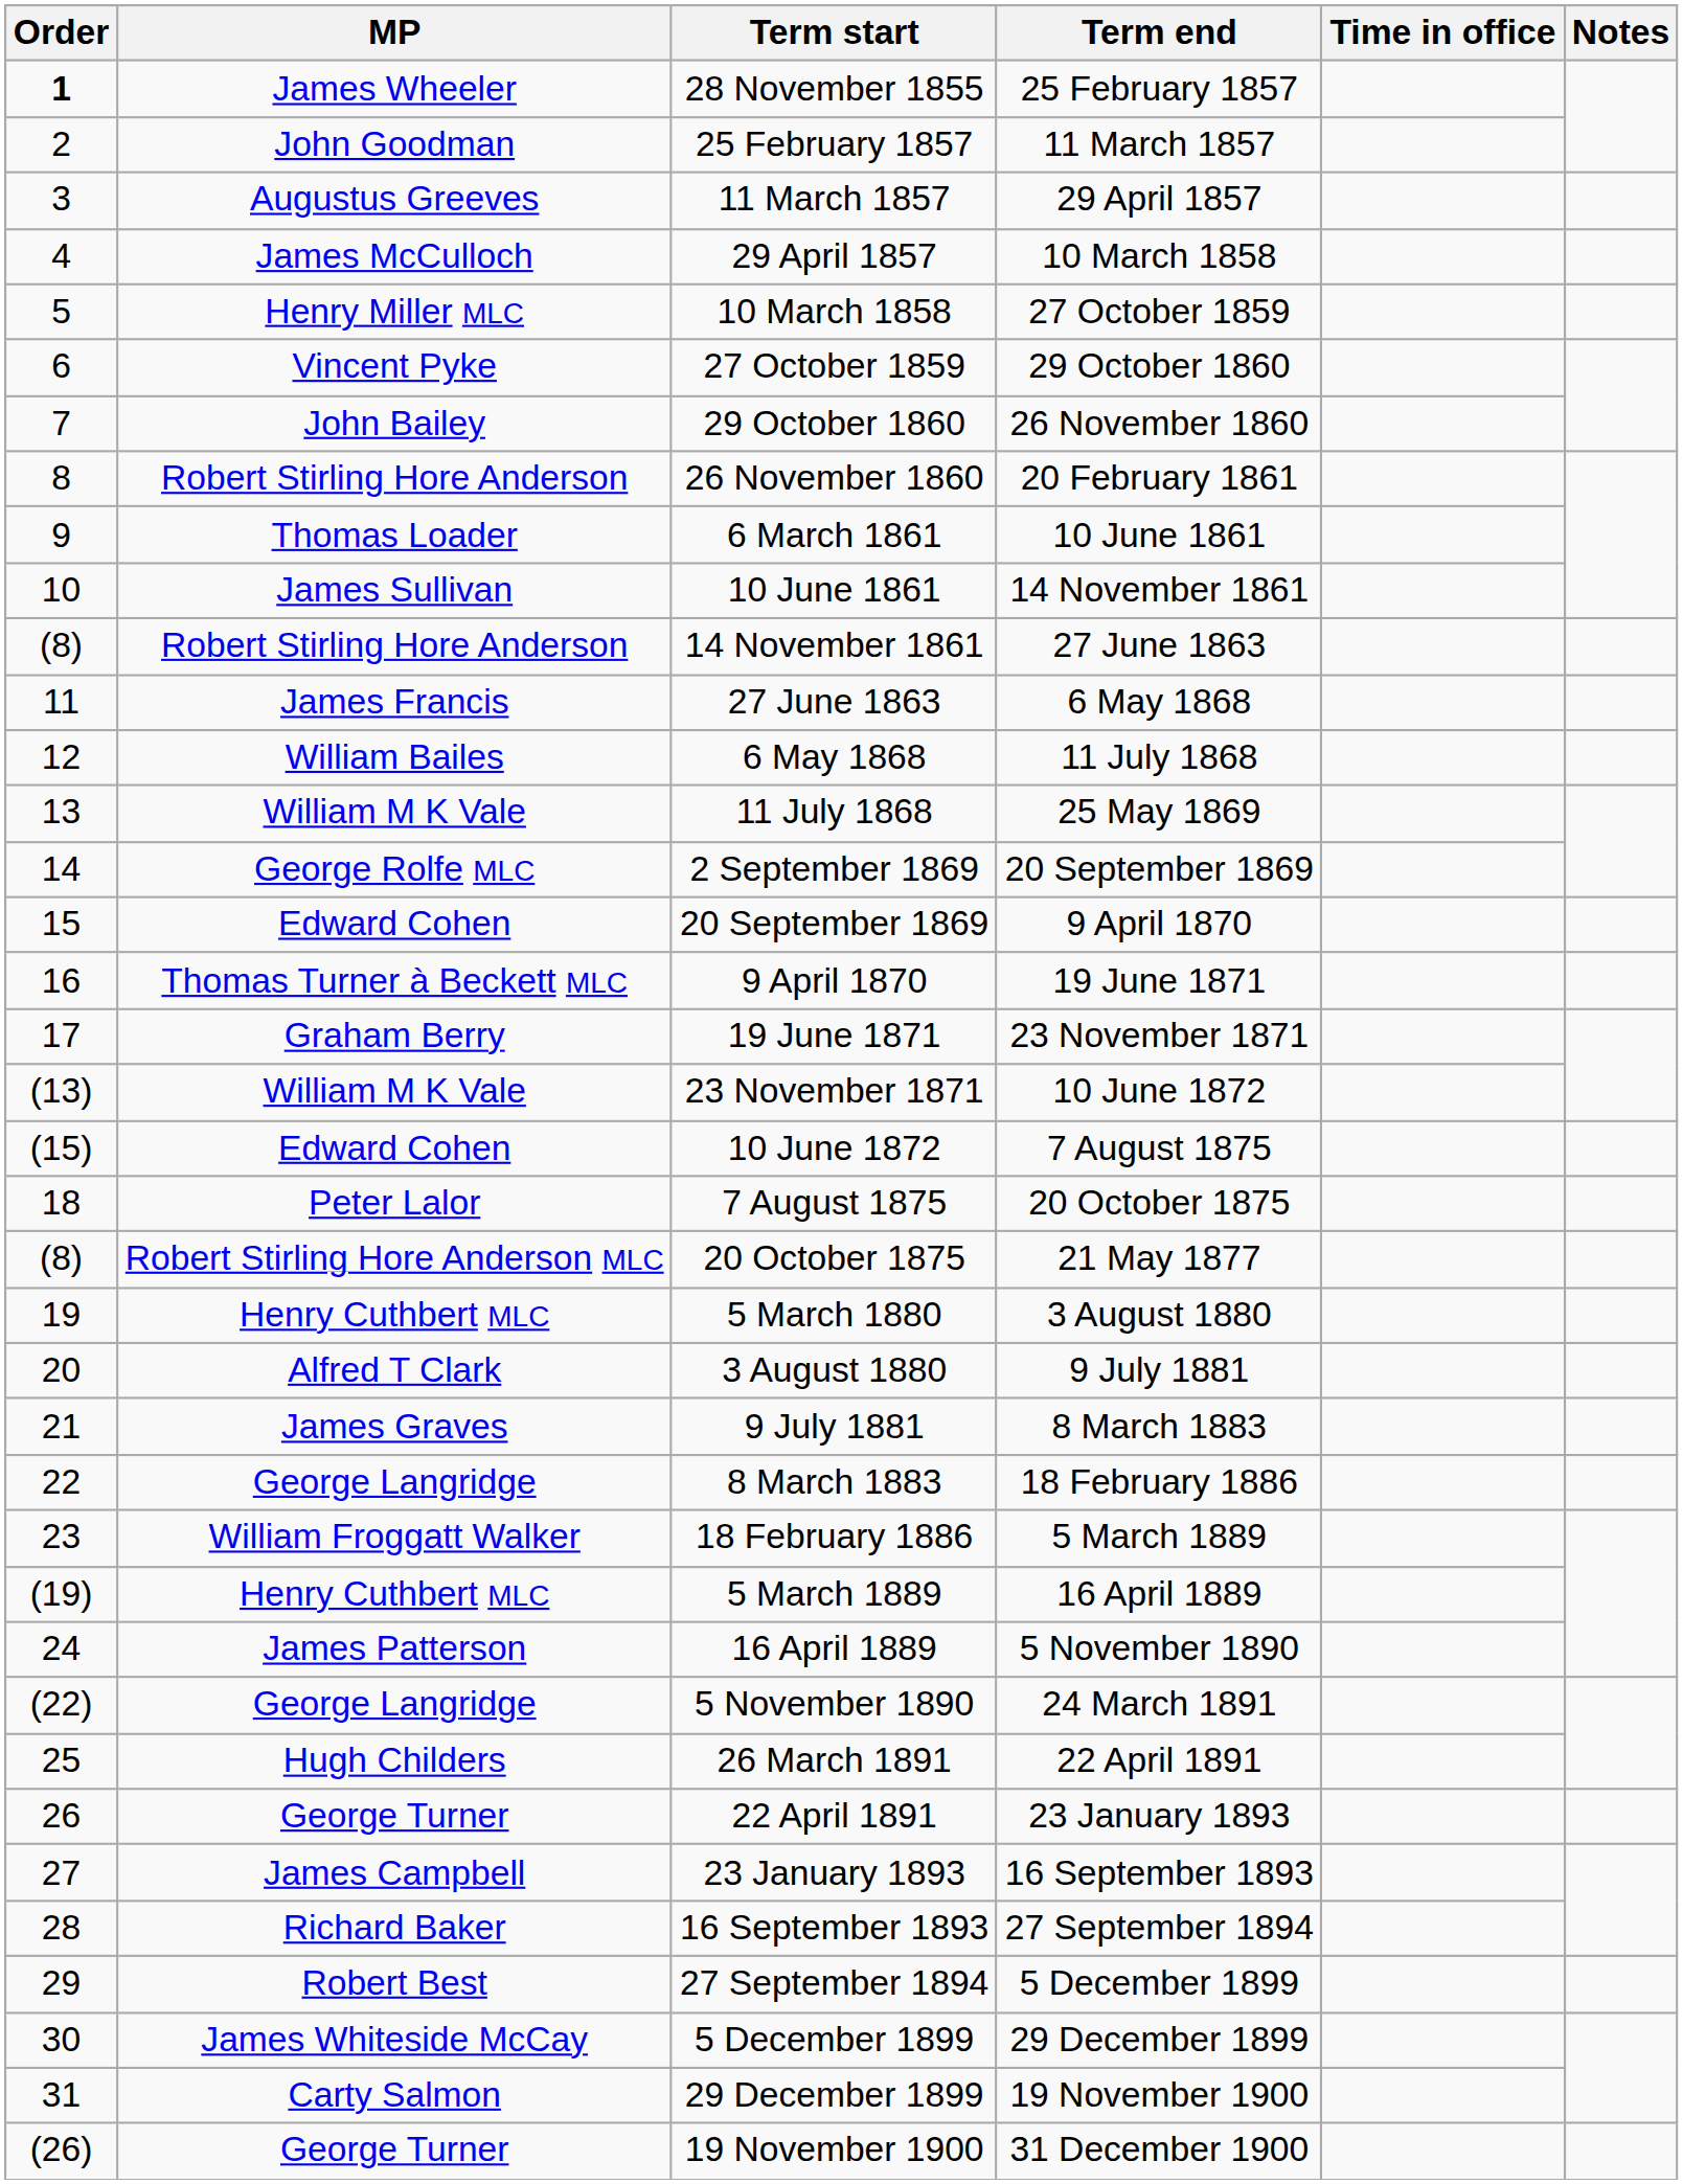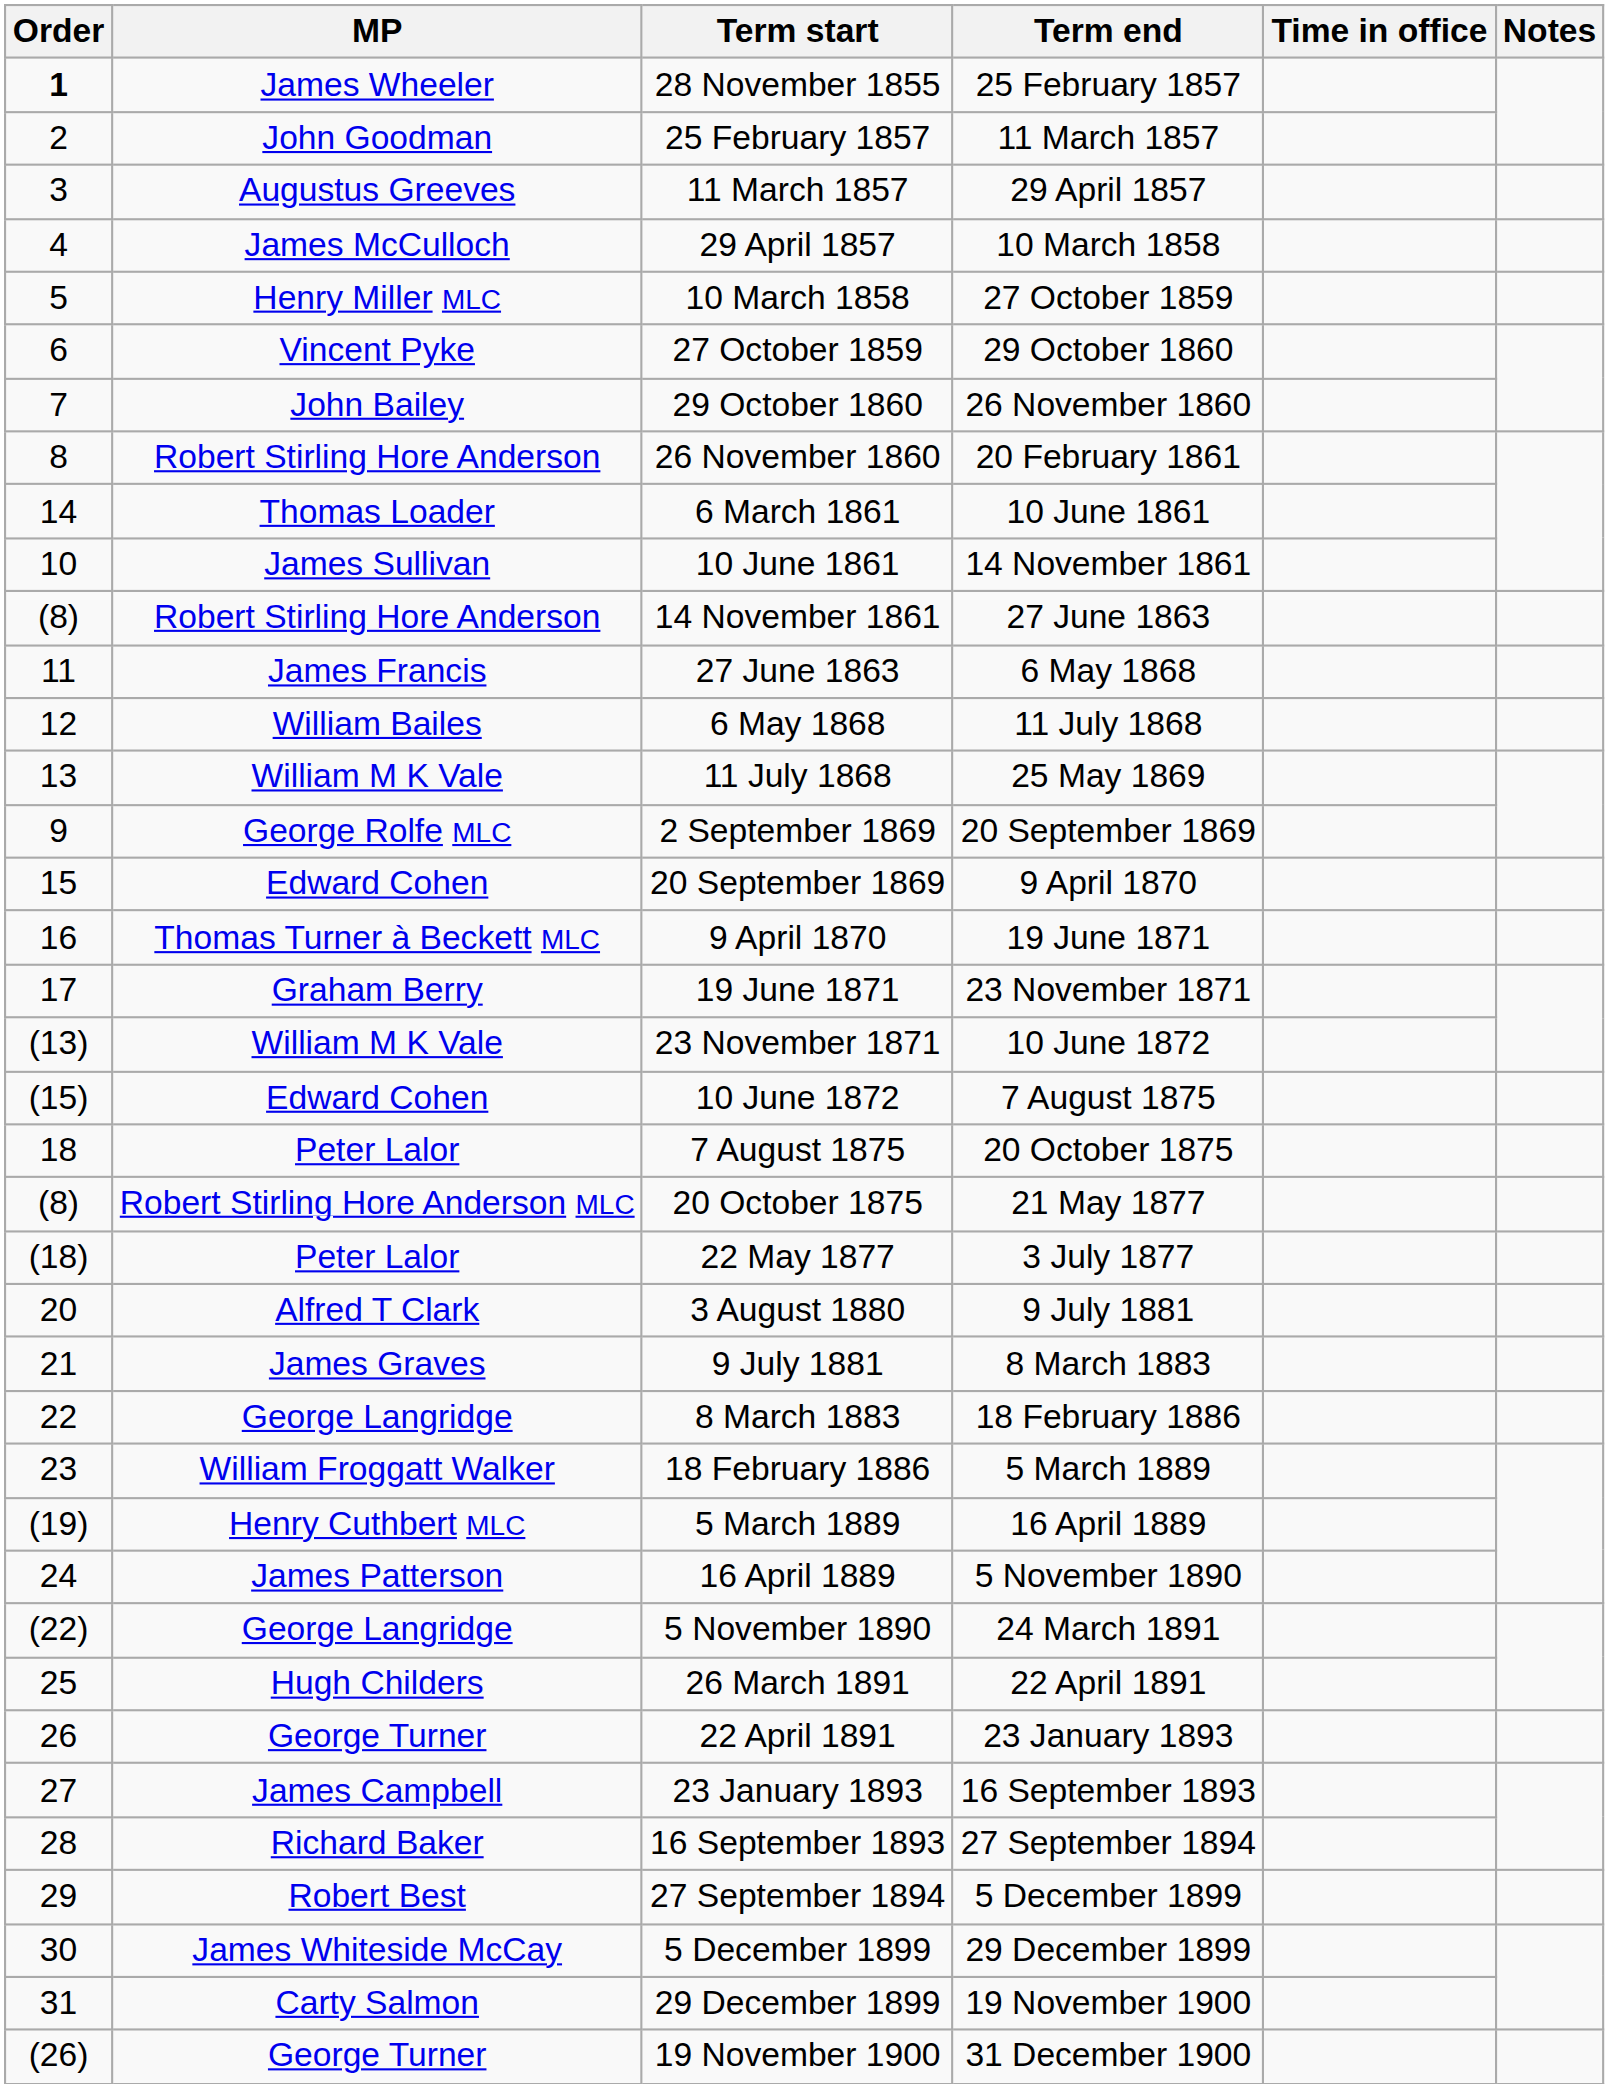 <table class="wikitable" style="text-align:center">
 <tr>
 <th>Order</th>
 <th>MP</th>
 <th>Term start</th>
 <th>Term end</th>
 <th>Time in office</th>
 <th>Notes</th>
 </tr>
 <tr>
 <td><strong>1</strong></td>
 <td><a href='#'>James Wheeler</a> </td>
 <td>28 November 1855</td>
 <td>25 February 1857</td>
 <td></td>
 <td rowspan="2"></td>
 </tr>
 <tr>
 <td>2</td>
 <td><a href='#'>John Goodman</a> </td>
 <td>25 February 1857</td>
 <td>11 March 1857</td>
 <td></td>
 </tr>
 <tr>
 <td>3</td>
 <td><a href='#'>Augustus Greeves</a> </td>
 <td>11 March 1857</td>
 <td>29 April 1857</td>
 <td></td>
 <td></td>
 </tr>
 <tr>
 <td>4</td>
 <td><a href='#'>James McCulloch</a> </td>
 <td>29 April 1857</td>
 <td>10 March 1858</td>
 <td></td>
 <td></td>
 </tr>
 <tr>
 <td>5</td>
 <td><a href='#'>Henry Miller</a> <a href='#'><small>MLC</small></a></td>
 <td>10 March 1858</td>
 <td>27 October 1859</td>
 <td></td>
 <td></td>
 </tr>
 <tr>
 <td>6</td>
 <td><a href='#'>Vincent Pyke</a> </td>
 <td>27 October 1859</td>
 <td>29 October 1860</td>
 <td></td>
 <td rowspan="2"></td>
 </tr>
 <tr>
 <td>7</td>
 <td><a href='#'>John Bailey</a> </td>
 <td>29 October 1860</td>
 <td>26 November 1860</td>
 <td></td>
 </tr>
 <tr>
 <td>8</td>
 <td><a href='#'>Robert Stirling Hore Anderson</a> </td>
 <td>26 November 1860</td>
 <td>20 February 1861</td>
 <td></td>
 <td rowspan="3"></td>
 </tr>
 <tr>
-<td>9</td>
+<td>14</td>
 <td><a href='#'>Thomas Loader</a> </td>
 <td>6 March 1861</td>
 <td>10 June 1861</td>
 <td></td>
 </tr>
 <tr>
 <td>10</td>
 <td><a href='#'>James Sullivan</a> </td>
 <td>10 June 1861</td>
 <td>14 November 1861</td>
 <td></td>
 </tr>
 <tr>
 <td>(8)</td>
 <td><a href='#'>Robert Stirling Hore Anderson</a> </td>
 <td>14 November 1861</td>
 <td>27 June 1863</td>
 <td></td>
 <td></td>
 </tr>
 <tr>
 <td>11</td>
 <td><a href='#'>James Francis</a> </td>
 <td>27 June 1863</td>
 <td>6 May 1868</td>
 <td></td>
 <td></td>
 </tr>
 <tr>
 <td>12</td>
 <td><a href='#'>William Bailes</a> </td>
 <td>6 May 1868</td>
 <td>11 July 1868</td>
 <td></td>
 <td></td>
 </tr>
 <tr>
 <td>13</td>
 <td><a href='#'>William M K Vale</a> </td>
 <td>11 July 1868</td>
 <td>25 May 1869</td>
 <td></td>
 <td rowspan="2"></td>
 </tr>
 <tr>
-<td>14</td>
+<td>9</td>
 <td><a href='#'>George Rolfe</a> <a href='#'><small>MLC</small></a></td>
 <td>2 September 1869</td>
 <td>20 September 1869</td>
 <td></td>
 </tr>
 <tr>
 <td>15</td>
 <td><a href='#'>Edward Cohen</a> </td>
 <td>20 September 1869</td>
 <td>9 April 1870</td>
 <td></td>
 <td></td>
 </tr>
 <tr>
 <td>16</td>
 <td><a href='#'>Thomas Turner à Beckett</a> <a href='#'><small>MLC</small></a></td>
 <td>9 April 1870</td>
 <td>19 June 1871</td>
 <td></td>
 <td></td>
 </tr>
 <tr>
 <td>17</td>
 <td><a href='#'>Graham Berry</a> </td>
 <td>19 June 1871</td>
 <td>23 November 1871</td>
 <td></td>
 <td rowspan="2"></td>
 </tr>
 <tr>
 <td>(13)</td>
 <td><a href='#'>William M K Vale</a> </td>
 <td>23 November 1871</td>
 <td>10 June 1872</td>
 <td></td>
 </tr>
 <tr>
 <td>(15)</td>
 <td><a href='#'>Edward Cohen</a> </td>
 <td>10 June 1872</td>
 <td>7 August 1875</td>
 <td></td>
 <td></td>
 </tr>
 <tr>
 <td>18</td>
 <td><a href='#'>Peter Lalor</a> </td>
 <td>7 August 1875</td>
 <td>20 October 1875</td>
 <td></td>
 <td></td>
 </tr>
 <tr>
 <td>(8)</td>
 <td><a href='#'>Robert Stirling Hore Anderson</a> <a href='#'><small>MLC</small></a></td>
 <td>20 October 1875</td>
 <td>21 May 1877</td>
 <td></td>
 <td></td>
 </tr>
 <tr>
-<td>19</td>
-<td><a href='#'>Henry Cuthbert</a> <a href='#'><small>MLC</small></a></td>
-<td>5 March 1880</td>
-<td>3 August 1880</td>
+<td>(18)</td>
+<td><a href='#'>Peter Lalor</a> </td>
+<td>22 May 1877</td>
+<td>3 July 1877</td>
 <td></td>
 <td></td>
 </tr>
 <tr>
 <td>20</td>
 <td><a href='#'>Alfred T Clark</a> </td>
 <td>3 August 1880</td>
 <td>9 July 1881</td>
 <td></td>
 <td></td>
 </tr>
 <tr>
 <td>21</td>
 <td><a href='#'>James Graves</a> </td>
 <td>9 July 1881</td>
 <td>8 March 1883</td>
 <td></td>
 <td></td>
 </tr>
 <tr>
 <td>22</td>
 <td><a href='#'>George Langridge</a> </td>
 <td>8 March 1883</td>
 <td>18 February 1886</td>
 <td></td>
 <td></td>
 </tr>
 <tr>
 <td>23</td>
 <td><a href='#'>William Froggatt Walker</a> </td>
 <td>18 February 1886</td>
 <td>5 March 1889</td>
 <td></td>
 <td rowspan="3"></td>
 </tr>
 <tr>
 <td>(19)</td>
 <td><a href='#'>Henry Cuthbert</a> <a href='#'><small>MLC</small></a></td>
 <td>5 March 1889</td>
 <td>16 April 1889</td>
 <td></td>
 </tr>
 <tr>
 <td>24</td>
 <td><a href='#'>James Patterson</a> </td>
 <td>16 April 1889</td>
 <td>5 November 1890</td>
 <td></td>
 </tr>
 <tr>
 <td>(22)</td>
 <td><a href='#'>George Langridge</a> </td>
 <td>5 November 1890</td>
 <td>24 March 1891</td>
 <td></td>
 <td rowspan="2"></td>
 </tr>
 <tr>
 <td>25</td>
 <td><a href='#'>Hugh Childers</a> </td>
 <td>26 March 1891</td>
 <td>22 April 1891</td>
 <td></td>
 </tr>
 <tr>
 <td>26</td>
 <td><a href='#'>George Turner</a> </td>
 <td>22 April 1891</td>
 <td>23 January 1893</td>
 <td></td>
 <td></td>
 </tr>
 <tr>
 <td>27</td>
 <td><a href='#'>James Campbell</a> </td>
 <td>23 January 1893</td>
 <td>16 September 1893</td>
 <td></td>
 <td rowspan="2"></td>
 </tr>
 <tr>
 <td>28</td>
 <td><a href='#'>Richard Baker</a> </td>
 <td>16 September 1893</td>
 <td>27 September 1894</td>
 <td></td>
 </tr>
 <tr>
 <td>29</td>
 <td><a href='#'>Robert Best</a> </td>
 <td>27 September 1894</td>
 <td>5 December 1899</td>
 <td></td>
 <td></td>
 </tr>
 <tr>
 <td>30</td>
 <td><a href='#'>James Whiteside McCay</a> </td>
 <td>5 December 1899</td>
 <td>29 December 1899</td>
 <td></td>
 <td rowspan="2"></td>
 </tr>
 <tr>
 <td>31</td>
 <td><a href='#'>Carty Salmon</a> </td>
 <td>29 December 1899</td>
 <td>19 November 1900</td>
 <td></td>
 </tr>
 <tr>
 <td>(26)</td>
 <td><a href='#'>George Turner</a> </td>
 <td>19 November 1900</td>
 <td>31 December 1900</td>
 <td></td>
 <td></td>
 </tr>
 </table>
